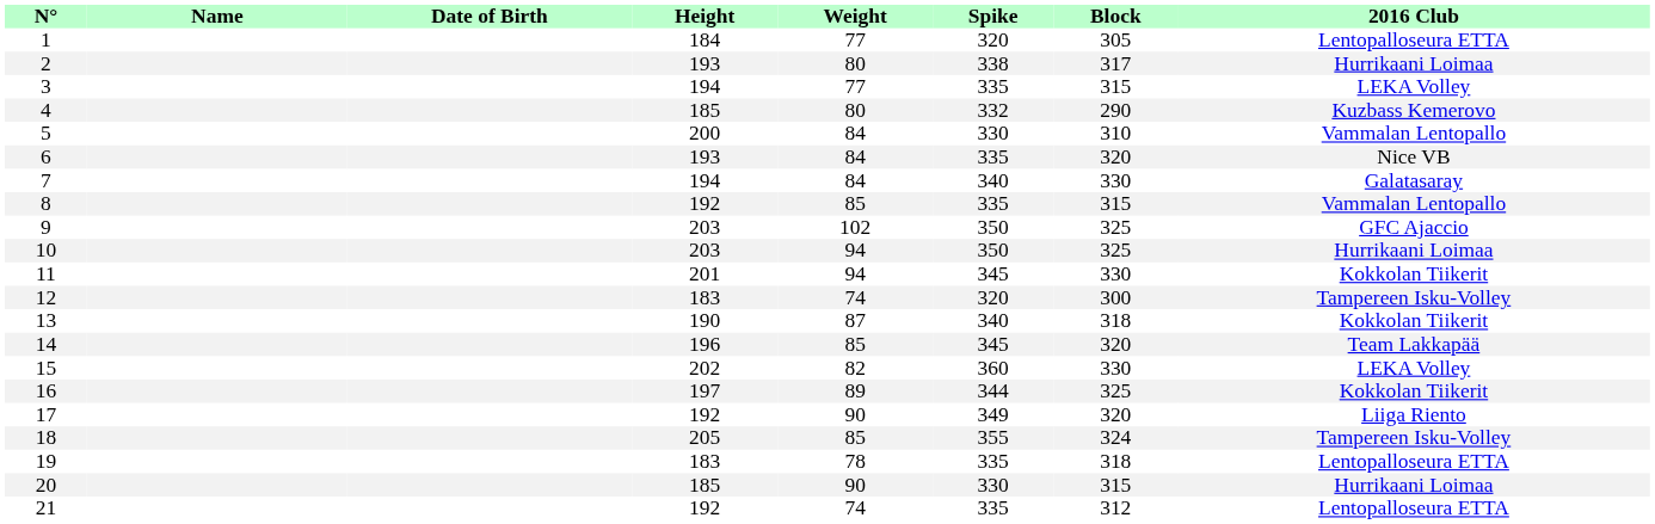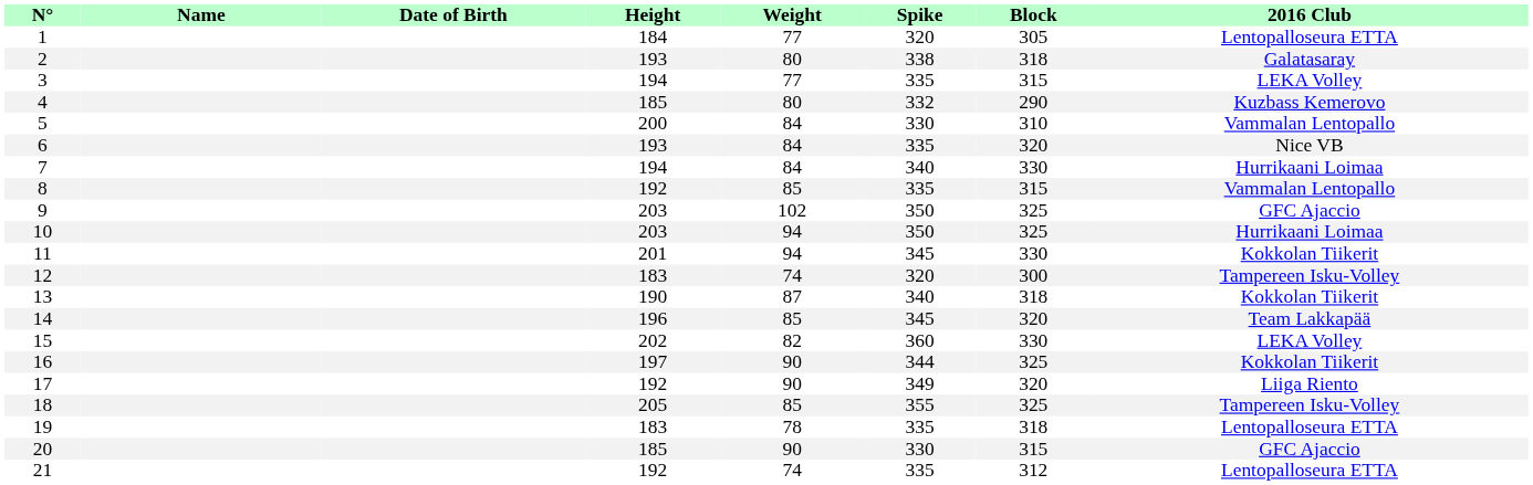 <table style="text-align:center; border:none;" cellpadding=0 cellspacing=0 width=100%>
 <tr style="background: #bbffcc;">
 <th width="5%">N°</th>
 <th width=200px>Name</th>
 <th>Date of Birth</th>
 <th>Height</th>
 <th>Weight</th>
 <th>Spike</th>
 <th>Block</th>
 <th>2016 Club</th>
 </tr>
 <tr>
 <td>1</td>
 <td></td>
 <td></td>
 <td>184</td>
 <td>77</td>
 <td>320</td>
 <td>305</td>
 <td><a href='#'>Lentopalloseura ETTA</a></td>
 </tr>
 <tr bgcolor="#f2f2f2">
 <td>2</td>
 <td></td>
 <td></td>
 <td>193</td>
 <td>80</td>
 <td>338</td>
-<td>317</td>
-<td><a href='#'>Hurrikaani Loimaa</a></td>
+<td>318</td>
+<td><a href='#'>Galatasaray</a></td>
 </tr>
 <tr>
 <td>3</td>
 <td></td>
 <td></td>
 <td>194</td>
 <td>77</td>
 <td>335</td>
 <td>315</td>
 <td><a href='#'>LEKA Volley</a></td>
 </tr>
 <tr bgcolor="#f2f2f2">
 <td>4</td>
 <td></td>
 <td></td>
 <td>185</td>
 <td>80</td>
 <td>332</td>
 <td>290</td>
 <td><a href='#'>Kuzbass Kemerovo</a></td>
 </tr>
 <tr>
 <td>5</td>
 <td></td>
 <td></td>
 <td>200</td>
 <td>84</td>
 <td>330</td>
 <td>310</td>
 <td><a href='#'>Vammalan Lentopallo</a></td>
 </tr>
 <tr bgcolor="#f2f2f2">
 <td>6</td>
 <td></td>
 <td></td>
 <td>193</td>
 <td>84</td>
 <td>335</td>
 <td>320</td>
 <td>Nice VB</td>
 </tr>
 <tr>
 <td>7</td>
 <td></td>
 <td></td>
 <td>194</td>
 <td>84</td>
 <td>340</td>
 <td>330</td>
-<td><a href='#'>Galatasaray</a></td>
+<td><a href='#'>Hurrikaani Loimaa</a></td>
 </tr>
 <tr bgcolor="#f2f2f2">
 <td>8</td>
 <td></td>
 <td></td>
 <td>192</td>
 <td>85</td>
 <td>335</td>
 <td>315</td>
 <td><a href='#'>Vammalan Lentopallo</a></td>
 </tr>
 <tr>
 <td>9</td>
 <td></td>
 <td></td>
 <td>203</td>
 <td>102</td>
 <td>350</td>
 <td>325</td>
 <td><a href='#'>GFC Ajaccio</a></td>
 </tr>
 <tr bgcolor="#f2f2f2">
 <td>10</td>
 <td></td>
 <td></td>
 <td>203</td>
 <td>94</td>
 <td>350</td>
 <td>325</td>
 <td><a href='#'>Hurrikaani Loimaa</a></td>
 </tr>
 <tr>
 <td>11</td>
 <td></td>
 <td></td>
 <td>201</td>
 <td>94</td>
 <td>345</td>
 <td>330</td>
 <td><a href='#'>Kokkolan Tiikerit</a></td>
 </tr>
 <tr bgcolor="#f2f2f2">
 <td>12</td>
 <td></td>
 <td></td>
 <td>183</td>
 <td>74</td>
 <td>320</td>
 <td>300</td>
 <td><a href='#'>Tampereen Isku-Volley</a></td>
 </tr>
 <tr>
 <td>13</td>
 <td></td>
 <td></td>
 <td>190</td>
 <td>87</td>
 <td>340</td>
 <td>318</td>
 <td><a href='#'>Kokkolan Tiikerit</a></td>
 </tr>
 <tr bgcolor="#f2f2f2">
 <td>14</td>
 <td></td>
 <td></td>
 <td>196</td>
 <td>85</td>
 <td>345</td>
 <td>320</td>
 <td><a href='#'>Team Lakkapää</a></td>
 </tr>
 <tr>
 <td>15</td>
 <td></td>
 <td></td>
 <td>202</td>
 <td>82</td>
 <td>360</td>
 <td>330</td>
 <td><a href='#'>LEKA Volley</a></td>
 </tr>
 <tr bgcolor="#f2f2f2">
 <td>16</td>
 <td></td>
 <td></td>
 <td>197</td>
-<td>89</td>
+<td>90</td>
 <td>344</td>
 <td>325</td>
 <td><a href='#'>Kokkolan Tiikerit</a></td>
 </tr>
 <tr>
 <td>17</td>
 <td></td>
 <td></td>
 <td>192</td>
 <td>90</td>
 <td>349</td>
 <td>320</td>
 <td><a href='#'>Liiga Riento</a></td>
 </tr>
 <tr bgcolor="#f2f2f2">
 <td>18</td>
 <td></td>
 <td></td>
 <td>205</td>
 <td>85</td>
 <td>355</td>
-<td>324</td>
+<td>325</td>
 <td><a href='#'>Tampereen Isku-Volley</a></td>
 </tr>
 <tr>
 <td>19</td>
 <td></td>
 <td></td>
 <td>183</td>
 <td>78</td>
 <td>335</td>
 <td>318</td>
 <td><a href='#'>Lentopalloseura ETTA</a></td>
 </tr>
 <tr bgcolor="#f2f2f2">
 <td>20</td>
 <td></td>
 <td></td>
 <td>185</td>
 <td>90</td>
 <td>330</td>
 <td>315</td>
-<td><a href='#'>Hurrikaani Loimaa</a></td>
+<td><a href='#'>GFC Ajaccio</a></td>
 </tr>
 <tr>
 <td>21</td>
 <td></td>
 <td></td>
 <td>192</td>
 <td>74</td>
 <td>335</td>
 <td>312</td>
 <td><a href='#'>Lentopalloseura ETTA</a></td>
 </tr>
 </table>
